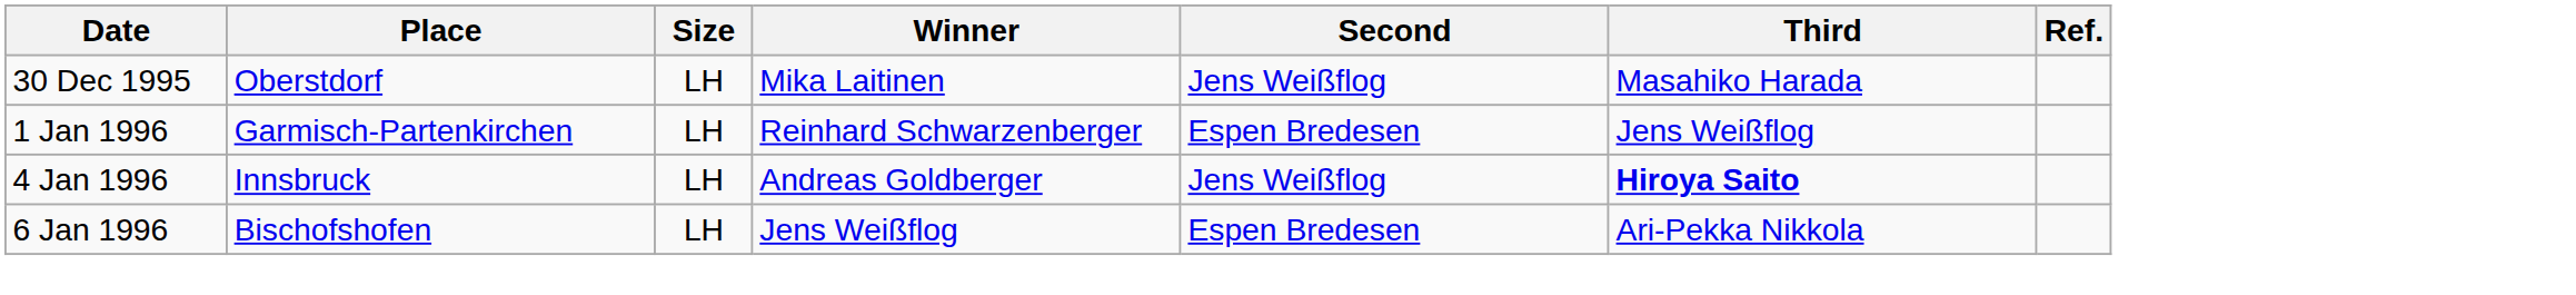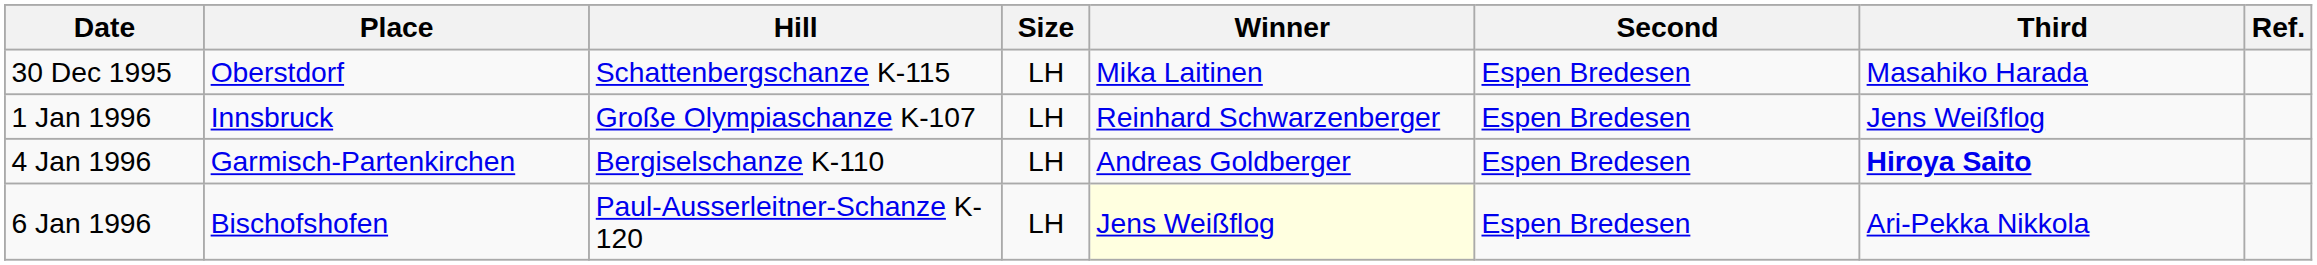 <table class="wikitable" style="font-size:95%;">
 <tr>
 <th width="100">Date</th>
 <th width="200">Place</th>
+<th width="215">Hill</th>
 <th width="40">Size</th>
 <th width="200">Winner</th>
 <th width="200">Second</th>
 <th width="200">Third</th>
 <th width="10">Ref.</th>
 </tr>
 <tr>
 <td>30 Dec 1995</td>
 <td> <a href='#'>Oberstdorf</a></td>
+<td><a href='#'>Schattenbergschanze</a> K-115</td>
 <td align=center>LH</td>
 <td> <a href='#'>Mika Laitinen</a></td>
-<td> <a href='#'>Jens Weißflog</a></td>
+<td> <a href='#'>Espen Bredesen</a></td>
 <td> <a href='#'>Masahiko Harada</a></td>
 <td></td>
 </tr>
 <tr>
 <td>1 Jan 1996</td>
-<td> <a href='#'>Garmisch-Partenkirchen</a></td>
+<td> <a href='#'>Innsbruck</a></td>
+<td><a href='#'>Große Olympiaschanze</a> K-107</td>
 <td align=center>LH</td>
 <td> <a href='#'>Reinhard Schwarzenberger</a></td>
 <td> <a href='#'>Espen Bredesen</a></td>
 <td> <a href='#'>Jens Weißflog</a></td>
 <td></td>
 </tr>
 <tr>
 <td>4 Jan 1996</td>
-<td> <a href='#'>Innsbruck</a></td>
+<td> <a href='#'>Garmisch-Partenkirchen</a></td>
+<td><a href='#'>Bergiselschanze</a> K-110</td>
 <td align=center>LH</td>
 <td> <a href='#'>Andreas Goldberger</a></td>
-<td> <a href='#'>Jens Weißflog</a></td>
+<td> <a href='#'>Espen Bredesen</a></td>
 <td><strong> <a href='#'>Hiroya Saito</a></strong></td>
 <td></td>
 </tr>
 <tr>
 <td>6 Jan 1996</td>
 <td> <a href='#'>Bischofshofen</a></td>
+<td><a href='#'>Paul-Ausserleitner-Schanze</a> K-120</td>
 <td align=center>LH</td>
-<td> <a href='#'>Jens Weißflog</a></td>
+<td style="background: lightyellow;"> <a href='#'>Jens Weißflog</a></td>
 <td> <a href='#'>Espen Bredesen</a></td>
 <td> <a href='#'>Ari-Pekka Nikkola</a></td>
 <td></td>
 </tr>
 </table>
